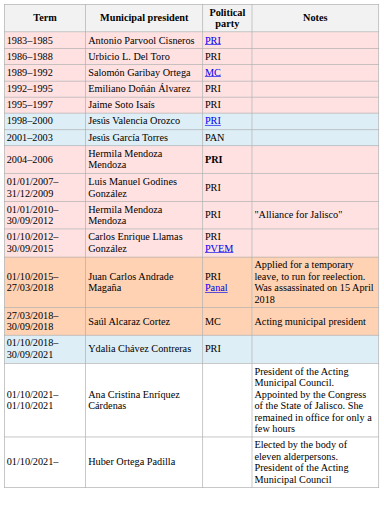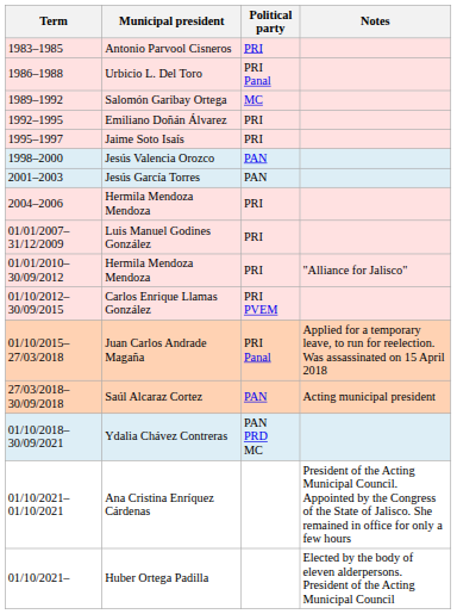 <table class="wikitable">
 <tr>
 <th width=120px>Term</th>
 <th width=175px>Municipal president</th>
 <th width=70px>Political party</th>
 <th width=190px>Notes</th>
 </tr>
 <tr style="background:#ffe1e1">
 <td>1983–1985</td>
 <td>Antonio Parvool Cisneros</td>
 <td><a href='#'>PRI</a> </td>
 <td></td>
 </tr>
 <tr style="background:#ffe1e1">
 <td>1986–1988</td>
 <td>Urbicio L. Del Toro</td>
-<td>PRI </td>
+<td>PRI <br> <a href='#'>Panal</a> </td>
 <td></td>
 </tr>
 <tr style="background:#ffe1e1">
 <td>1989–1992</td>
 <td>Salomón Garibay Ortega</td>
 <td><a href='#'>MC</a> </td>
 <td></td>
 </tr>
 <tr style="background:#ffe1e1">
 <td>1992–1995</td>
 <td>Emiliano Doñán Álvarez</td>
 <td>PRI </td>
 <td></td>
 </tr>
 <tr style="background:#ffe1e1">
 <td>1995–1997</td>
 <td>Jaime Soto Isaís</td>
 <td>PRI </td>
 <td></td>
 </tr>
 <tr style="background:#ddeef6">
 <td>1998–2000</td>
 <td>Jesús Valencia Orozco</td>
-<td><a href='#'>PRI</a> </td>
+<td><a href='#'>PAN</a> </td>
 <td></td>
 </tr>
 <tr style="background:#ddeef6">
 <td>2001–2003</td>
 <td>Jesús García Torres</td>
 <td>PAN </td>
 <td></td>
 </tr>
 <tr style="background:#ffe1e1">
 <td>2004–2006</td>
 <td>Hermila Mendoza Mendoza</td>
-<td><strong>PRI </strong></td>
+<td>PRI </td>
 <td></td>
 </tr>
 <tr style="background:#ffe1e1">
 <td>01/01/2007–31/12/2009</td>
 <td>Luis Manuel Godines González</td>
 <td>PRI </td>
 <td></td>
 </tr>
 <tr style="background:#ffe1e1">
 <td>01/01/2010–30/09/2012</td>
 <td>Hermila Mendoza Mendoza</td>
 <td>PRI </td>
 <td>"Alliance for Jalisco"</td>
 </tr>
 <tr style="background:#ffe1e1">
 <td>01/10/2012–30/09/2015</td>
 <td>Carlos Enrique Llamas González</td>
 <td>PRI <br> <a href='#'>PVEM</a> </td>
 <td></td>
 </tr>
 <tr style="background:#ffd2b3">
 <td>01/10/2015–27/03/2018</td>
 <td>Juan Carlos Andrade Magaña</td>
 <td>PRI <br> <a href='#'>Panal</a> </td>
 <td>Applied for a temporary leave, to run for reelection. Was assassinated on 15 April 2018</td>
 </tr>
 <tr style="background:#ffd2b3">
 <td>27/03/2018–30/09/2018</td>
 <td>Saúl Alcaraz Cortez</td>
-<td>MC </td>
+<td><a href='#'>PAN</a> </td>
 <td>Acting municipal president</td>
 </tr>
 <tr style="background:#ddeef6">
 <td>01/10/2018–30/09/2021</td>
 <td>Ydalia Chávez Contreras</td>
-<td>PRI </td>
+<td>PAN <br> <a href='#'>PRD</a> <br> MC </td>
 <td></td>
 </tr>
 <tr style="background:#ffffff">
 <td>01/10/2021–01/10/2021</td>
 <td>Ana Cristina Enríquez Cárdenas</td>
 <td></td>
 <td>President of the Acting Municipal Council. Appointed by the Congress of the State of Jalisco. She remained in office for only a few hours</td>
 </tr>
 <tr style="background:#ffffff">
 <td>01/10/2021–</td>
 <td>Huber Ortega Padilla</td>
 <td></td>
 <td>Elected by the body of eleven alderpersons. President of the Acting Municipal Council</td>
 </tr>
 </table>
